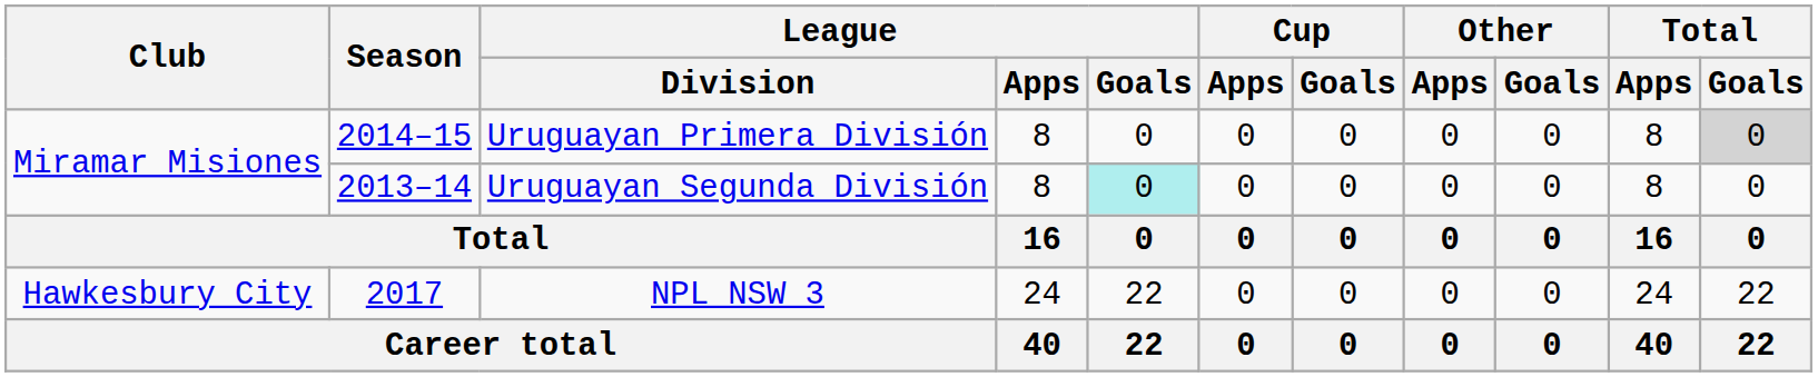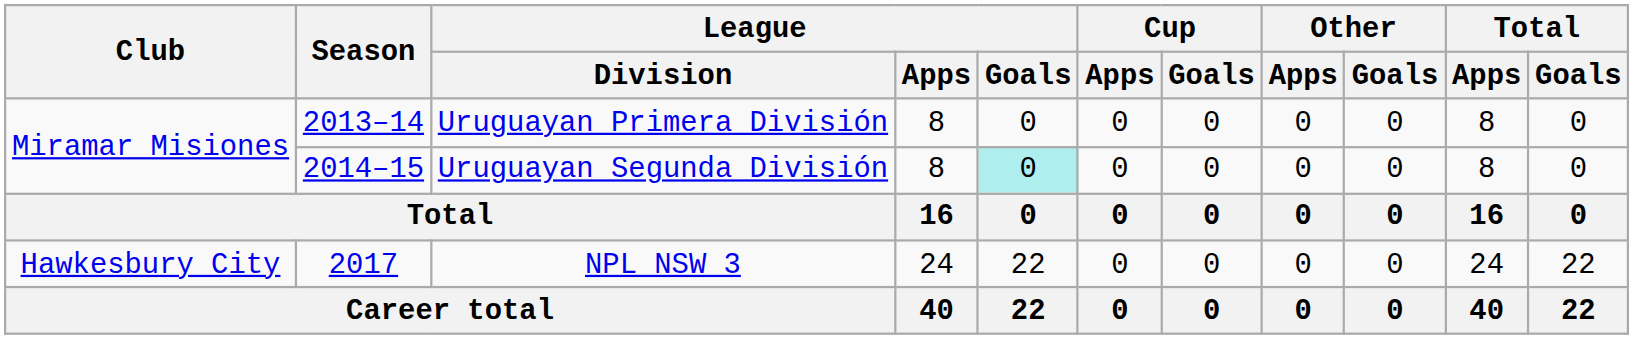 <table class="wikitable" style="text-align: center">
 <tr>
 <th rowspan="2">Club</th>
 <th rowspan="2">Season</th>
 <th colspan="3">League</th>
 <th colspan="2">Cup</th>
 <th colspan="2">Other</th>
 <th colspan="2">Total</th>
 </tr>
 <tr>
 <th>Division</th>
 <th>Apps</th>
 <th>Goals</th>
 <th>Apps</th>
 <th>Goals</th>
 <th>Apps</th>
 <th>Goals</th>
 <th>Apps</th>
 <th>Goals</th>
 </tr>
 <tr>
 <td rowspan="2"><a href='#'>Miramar Misiones</a></td>
-<td><a href='#'>2014–15</a></td>
+<td><a href='#'>2013–14</a></td>
 <td><a href='#'>Uruguayan Primera División</a></td>
 <td>8</td>
 <td>0</td>
 <td>0</td>
 <td>0</td>
 <td>0</td>
 <td>0</td>
 <td>8</td>
-<td style="background: lightgrey;">0</td>
+<td>0</td>
 </tr>
 <tr>
-<td><a href='#'>2013–14</a></td>
+<td><a href='#'>2014–15</a></td>
 <td><a href='#'>Uruguayan Segunda División</a></td>
 <td>8</td>
 <td style="background: paleturquoise;">0</td>
 <td>0</td>
 <td>0</td>
 <td>0</td>
 <td>0</td>
 <td>8</td>
 <td>0</td>
 </tr>
 <tr>
 <th colspan="3"><strong>Total</strong></th>
 <th>16</th>
 <th>0</th>
 <th>0</th>
 <th>0</th>
 <th>0</th>
 <th>0</th>
 <th>16</th>
 <th>0</th>
 </tr>
 <tr>
 <td><a href='#'>Hawkesbury City</a></td>
 <td><a href='#'>2017</a></td>
 <td><a href='#'>NPL NSW 3</a></td>
 <td>24</td>
 <td>22</td>
 <td>0</td>
 <td>0</td>
 <td>0</td>
 <td>0</td>
 <td>24</td>
 <td>22</td>
 </tr>
 <tr>
 <th colspan="3"><strong>Career total</strong></th>
 <th>40</th>
 <th>22</th>
 <th>0</th>
 <th>0</th>
 <th>0</th>
 <th>0</th>
 <th>40</th>
 <th>22</th>
 </tr>
 </table>
